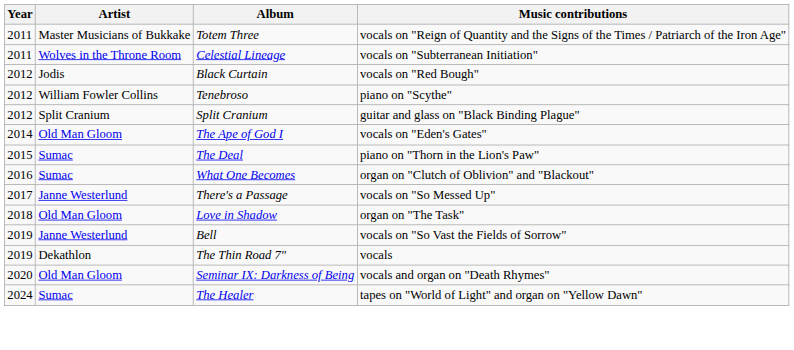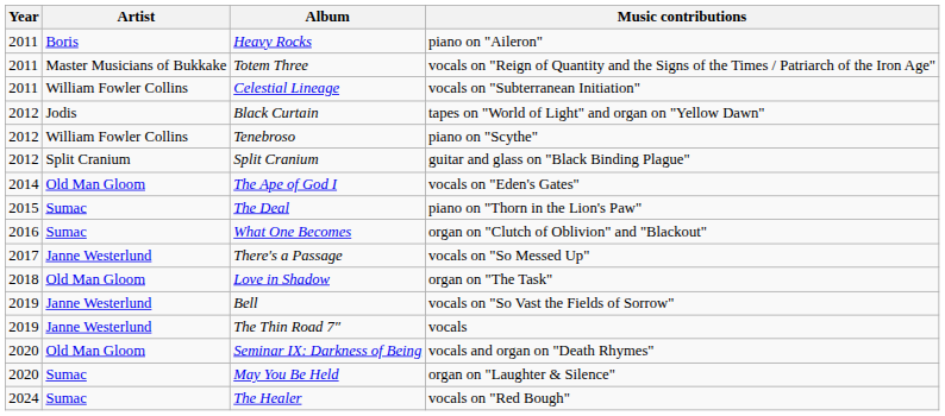 <table class="wikitable">
 <tr>
 <th>Year</th>
 <th>Artist</th>
 <th>Album</th>
 <th>Music contributions</th>
 </tr>
 <tr>
 <td>2011</td>
+<td><a href='#'>Boris</a></td>
+<td><em><a href='#'>Heavy Rocks</a></em></td>
+<td>piano on "Aileron"</td>
+</tr>
+<tr>
+<td>2011</td>
 <td>Master Musicians of Bukkake</td>
 <td><em>Totem Three</em></td>
 <td>vocals on "Reign of Quantity and the Signs of the Times / Patriarch of the Iron Age"</td>
 </tr>
 <tr>
 <td>2011</td>
-<td><a href='#'>Wolves in the Throne Room</a></td>
+<td>William Fowler Collins</td>
 <td><em><a href='#'>Celestial Lineage</a></em></td>
 <td>vocals on "Subterranean Initiation"</td>
 </tr>
 <tr>
 <td>2012</td>
 <td>Jodis</td>
 <td><em>Black Curtain</em></td>
-<td>vocals on "Red Bough"</td>
+<td>tapes on "World of Light" and organ on "Yellow Dawn"</td>
 </tr>
 <tr>
 <td>2012</td>
 <td>William Fowler Collins</td>
 <td><em>Tenebroso</em></td>
 <td>piano on "Scythe"</td>
 </tr>
 <tr>
 <td>2012</td>
 <td>Split Cranium</td>
 <td><em>Split Cranium</em></td>
 <td>guitar and glass on "Black Binding Plague"</td>
 </tr>
 <tr>
 <td>2014</td>
 <td><a href='#'>Old Man Gloom</a></td>
 <td><em><a href='#'>The Ape of God I</a></em></td>
 <td>vocals on "Eden's Gates"</td>
 </tr>
 <tr>
 <td>2015</td>
 <td><a href='#'>Sumac</a></td>
 <td><em><a href='#'>The Deal</a></em></td>
 <td>piano on "Thorn in the Lion's Paw"</td>
 </tr>
 <tr>
 <td>2016</td>
 <td><a href='#'>Sumac</a></td>
 <td><em><a href='#'>What One Becomes</a></em></td>
 <td>organ on "Clutch of Oblivion" and "Blackout"</td>
 </tr>
 <tr>
 <td>2017</td>
 <td><a href='#'>Janne Westerlund</a></td>
 <td><em>There's a Passage</em></td>
 <td>vocals on "So Messed Up"</td>
 </tr>
 <tr>
 <td>2018</td>
 <td><a href='#'>Old Man Gloom</a></td>
 <td><em><a href='#'>Love in Shadow</a></em></td>
 <td>organ on "The Task"</td>
 </tr>
 <tr>
 <td>2019</td>
 <td><a href='#'>Janne Westerlund</a></td>
 <td><em>Bell</em></td>
 <td>vocals on "So Vast the Fields of Sorrow"</td>
 </tr>
 <tr>
 <td>2019</td>
-<td>Dekathlon</td>
+<td><a href='#'>Janne Westerlund</a></td>
 <td><em>The Thin Road 7″</em></td>
 <td>vocals</td>
 </tr>
 <tr>
 <td>2020</td>
 <td><a href='#'>Old Man Gloom</a></td>
 <td><em><a href='#'>Seminar IX: Darkness of Being</a></em></td>
 <td>vocals and organ on "Death Rhymes"</td>
 </tr>
 <tr>
+<td>2020</td>
+<td><a href='#'>Sumac</a></td>
+<td><em><a href='#'>May You Be Held</a></em></td>
+<td>organ on "Laughter & Silence"</td>
+</tr>
+<tr>
 <td>2024</td>
 <td><a href='#'>Sumac</a></td>
 <td><em><a href='#'>The Healer</a></em></td>
-<td>tapes on "World of Light" and organ on "Yellow Dawn"</td>
+<td>vocals on "Red Bough"</td>
 </tr>
 </table>
